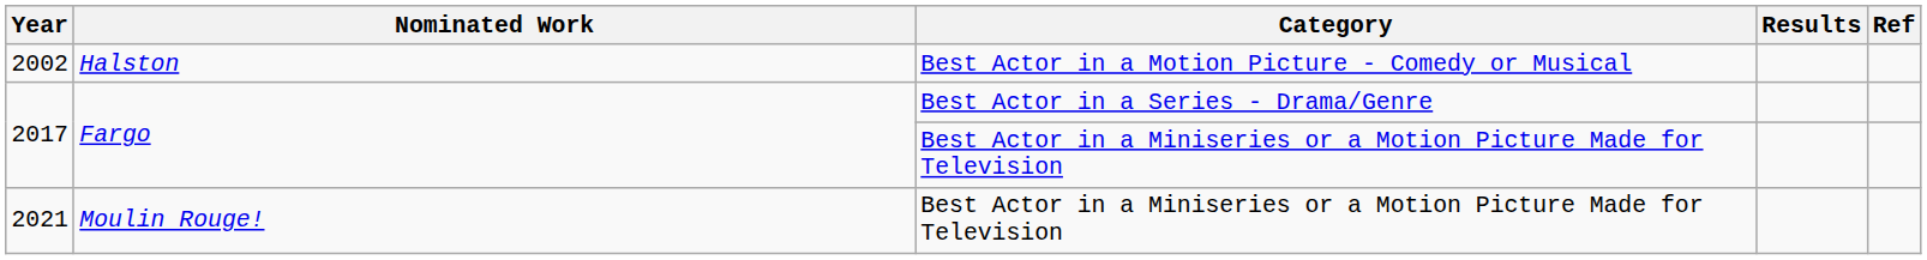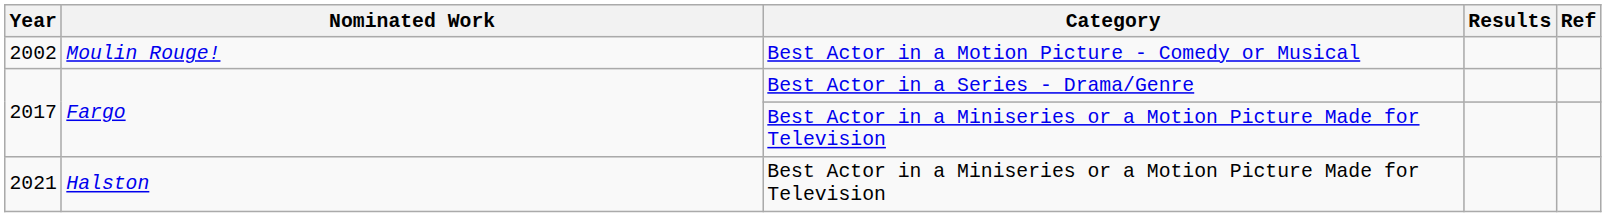 <table class="wikitable">
 <tr>
 <th scope="col" style="width:1em;">Year</th>
 <th scope="col" style="width:35em;">Nominated Work</th>
 <th scope="col" style="width:35em;">Category</th>
 <th scope="col" style="width:1em;">Results</th>
 <th scope="col" style="width:1em;">Ref</th>
 </tr>
 <tr>
 <td>2002</td>
-<td><em><a href='#'>Halston</a></em></td>
+<td><em><a href='#'>Moulin Rouge!</a></em></td>
 <td><a href='#'>Best Actor in a Motion Picture - Comedy or Musical</a></td>
 <td></td>
 <td></td>
 </tr>
 <tr>
 <td rowspan="2">2017</td>
 <td rowspan="2"><em><a href='#'>Fargo</a></em></td>
 <td><a href='#'>Best Actor in a Series - Drama/Genre</a></td>
 <td></td>
 <td></td>
 </tr>
 <tr>
 <td><a href='#'>Best Actor in a Miniseries or a Motion Picture Made for Television</a></td>
 <td></td>
 <td></td>
 </tr>
 <tr>
 <td>2021</td>
-<td><em><a href='#'>Moulin Rouge!</a></em></td>
+<td><em><a href='#'>Halston</a></em></td>
 <td>Best Actor in a Miniseries or a Motion Picture Made for Television</td>
 <td></td>
 <td></td>
 </tr>
 </table>
